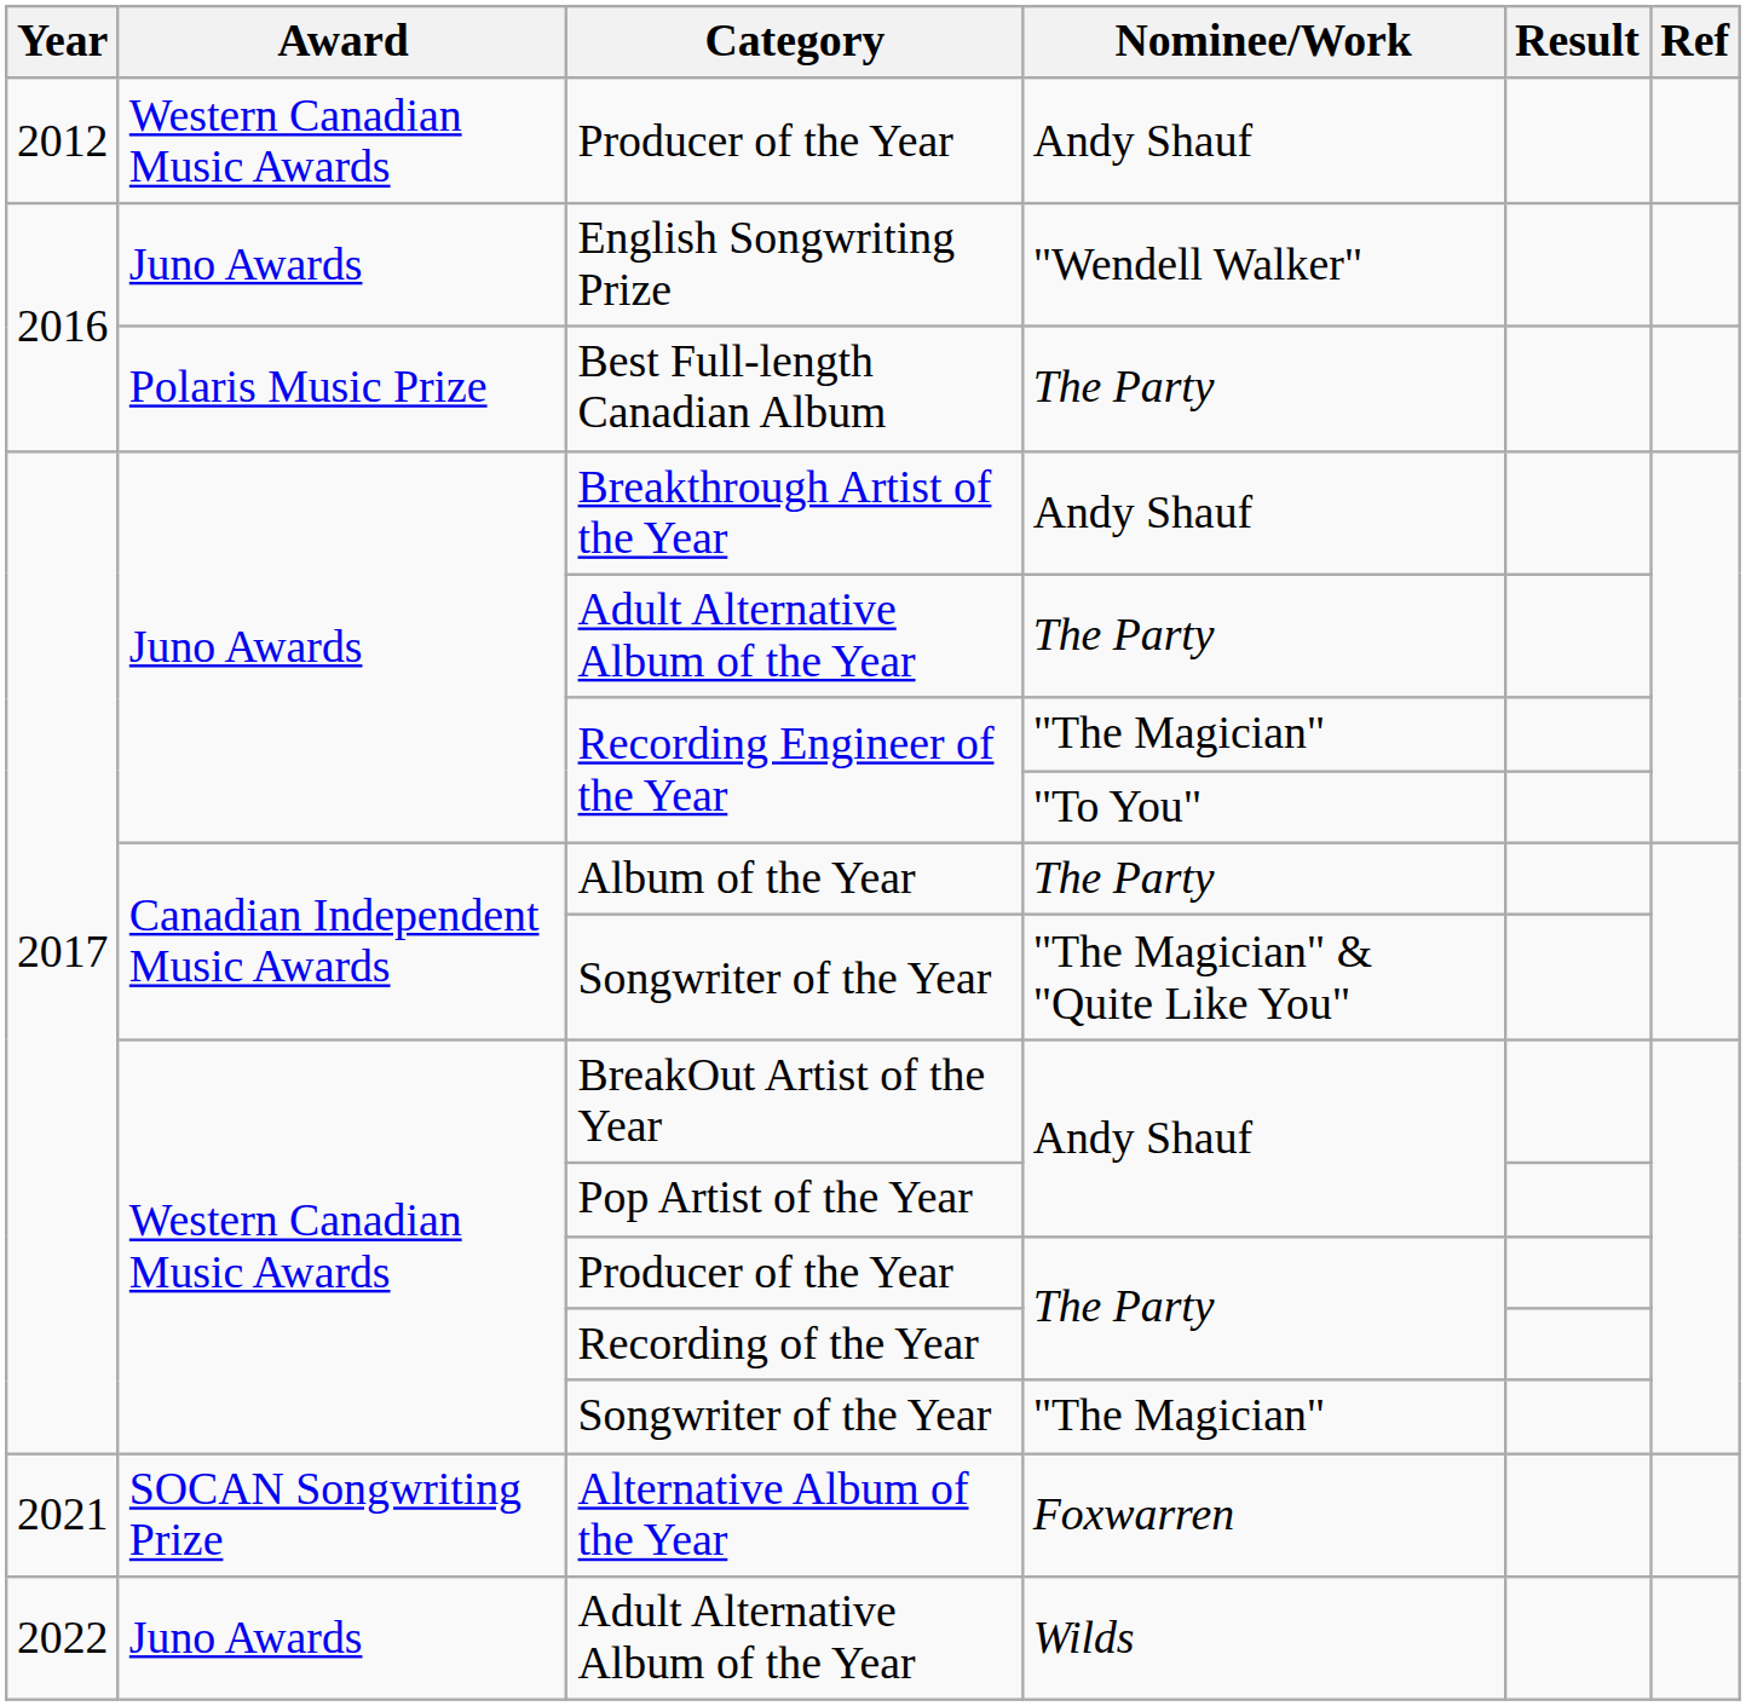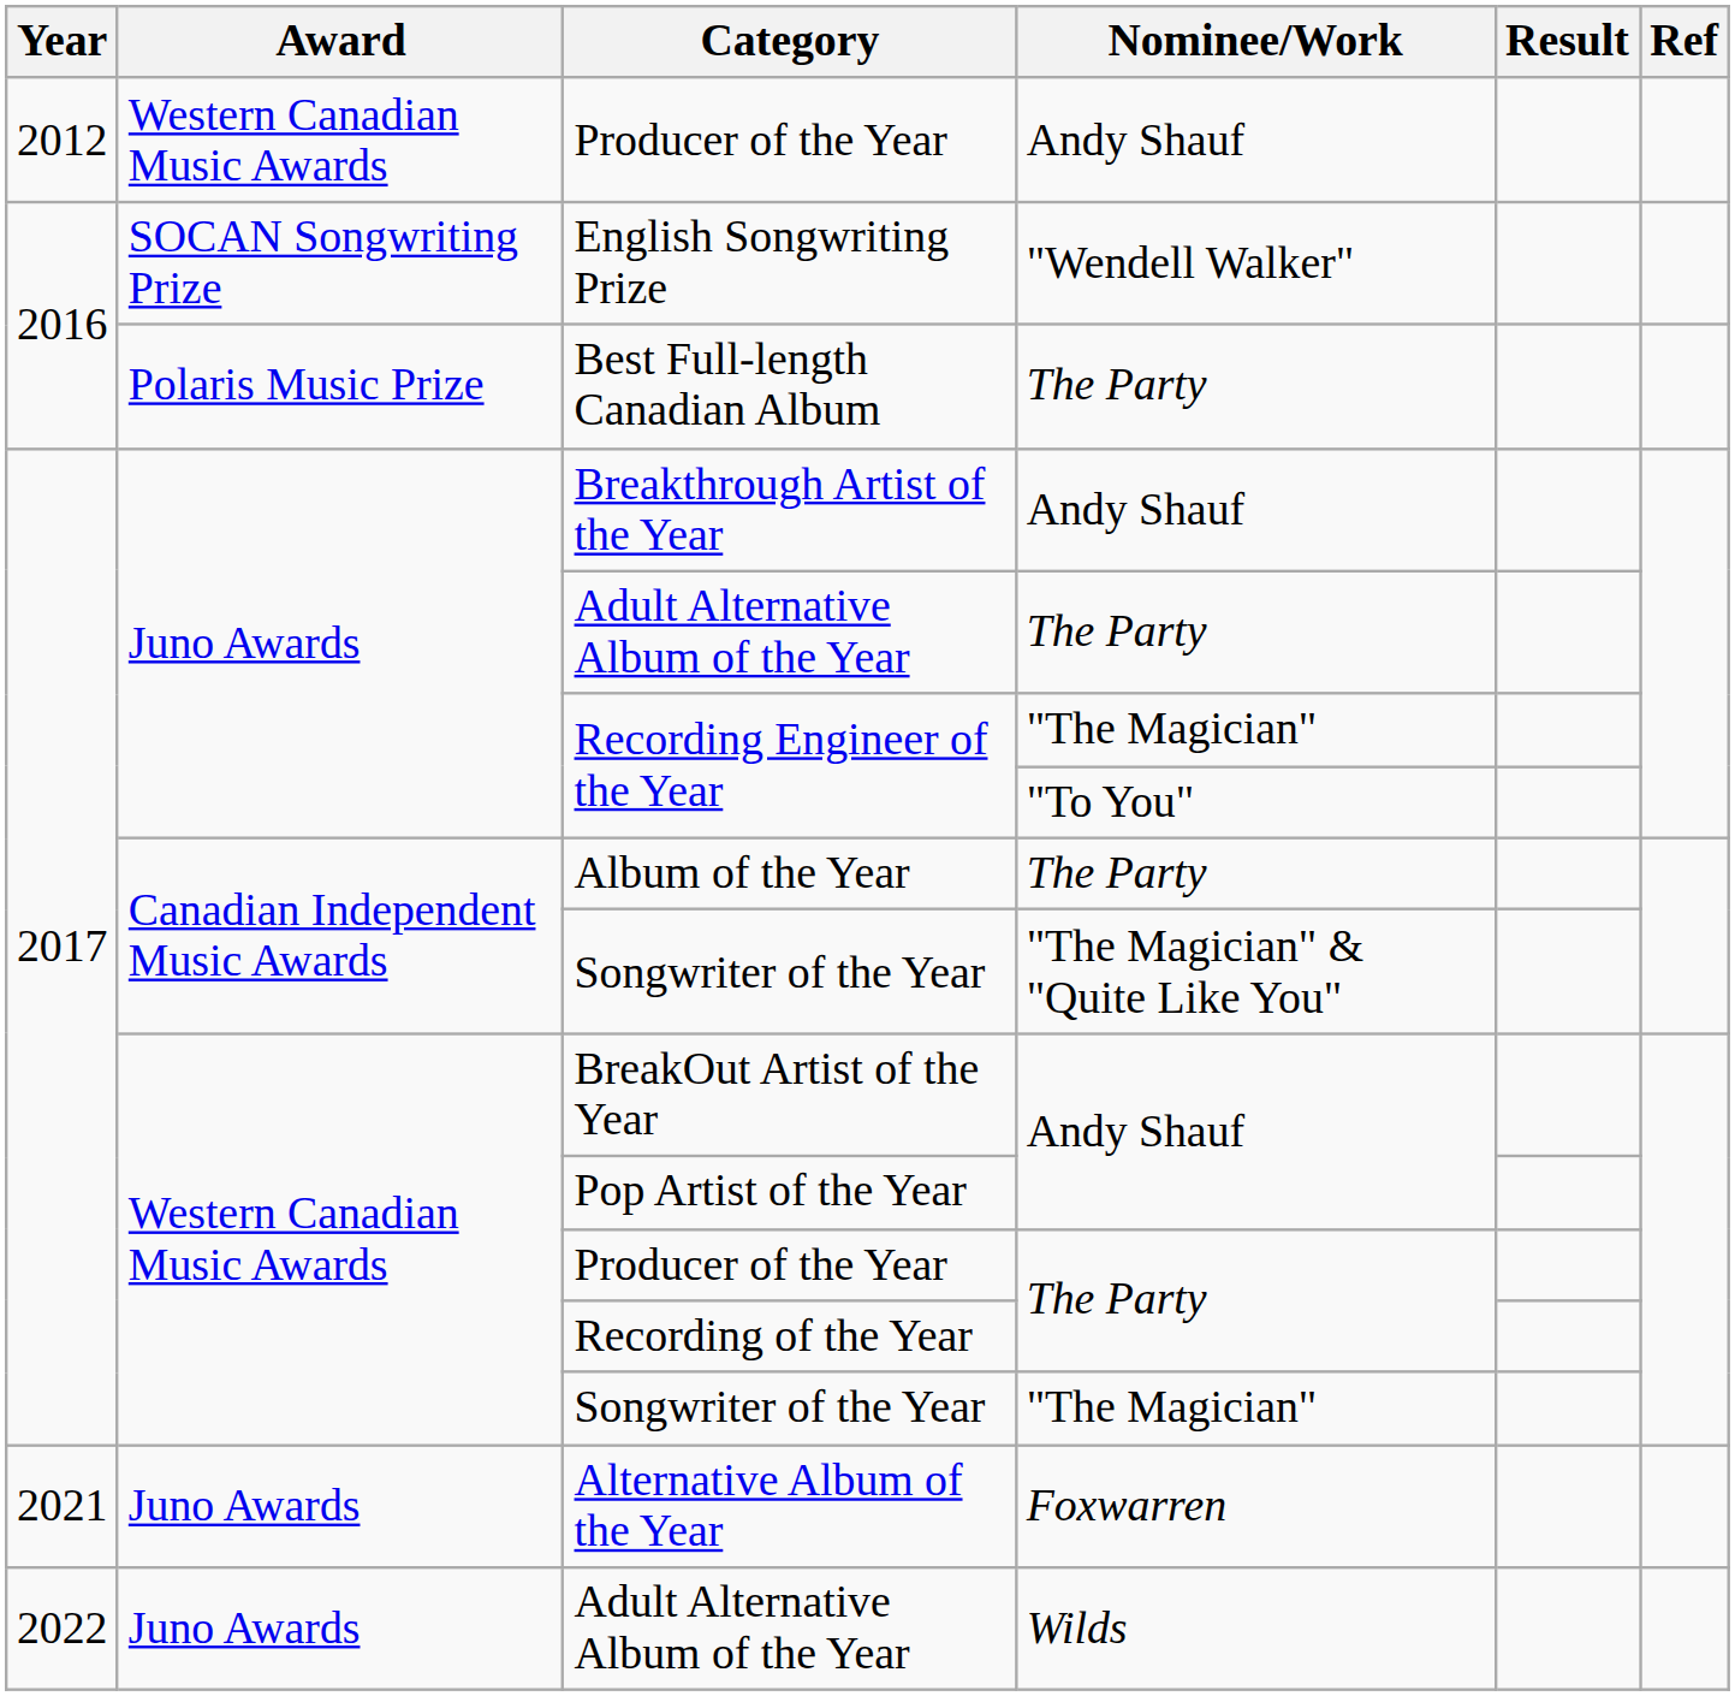 <table class="wikitable">
 <tr>
 <th>Year</th>
 <th>Award</th>
 <th>Category</th>
 <th>Nominee/Work</th>
 <th>Result</th>
 <th>Ref</th>
 </tr>
 <tr>
 <td>2012</td>
 <td><a href='#'>Western Canadian Music Awards</a></td>
 <td>Producer of the Year</td>
 <td>Andy Shauf</td>
 <td></td>
 <td></td>
 </tr>
 <tr>
 <td rowspan=2>2016</td>
-<td><a href='#'>Juno Awards</a></td>
+<td><a href='#'>SOCAN Songwriting Prize</a></td>
 <td>English Songwriting Prize</td>
 <td>"Wendell Walker"</td>
 <td></td>
 <td></td>
 </tr>
 <tr>
 <td><a href='#'>Polaris Music Prize</a></td>
 <td>Best Full-length Canadian Album</td>
 <td><em>The Party</em></td>
 <td></td>
 <td></td>
 </tr>
 <tr>
 <td rowspan=11>2017</td>
 <td rowspan=4><a href='#'>Juno Awards</a></td>
 <td><a href='#'>Breakthrough Artist of the Year</a></td>
 <td>Andy Shauf</td>
 <td></td>
 <td rowspan=4></td>
 </tr>
 <tr>
 <td><a href='#'>Adult Alternative Album of the Year</a></td>
 <td><em>The Party</em></td>
 <td></td>
 </tr>
 <tr>
 <td rowspan=2><a href='#'>Recording Engineer of the Year</a></td>
 <td>"The Magician"</td>
 <td></td>
 </tr>
 <tr>
 <td>"To You"</td>
 <td></td>
 </tr>
 <tr>
 <td rowspan=2><a href='#'>Canadian Independent Music Awards</a></td>
 <td>Album of the Year</td>
 <td><em>The Party</em></td>
 <td></td>
 <td rowspan=2></td>
 </tr>
 <tr>
 <td>Songwriter of the Year</td>
 <td>"The Magician" & "Quite Like You"</td>
 <td></td>
 </tr>
 <tr>
 <td rowspan=5><a href='#'>Western Canadian Music Awards</a></td>
 <td>BreakOut Artist of the Year</td>
 <td rowspan=2>Andy Shauf</td>
 <td></td>
 <td rowspan=5></td>
 </tr>
 <tr>
 <td>Pop Artist of the Year</td>
 <td></td>
 </tr>
 <tr>
 <td>Producer of the Year</td>
 <td rowspan=2><em>The Party</em></td>
 <td></td>
 </tr>
 <tr>
 <td>Recording of the Year</td>
 <td></td>
 </tr>
 <tr>
 <td>Songwriter of the Year</td>
 <td>"The Magician"</td>
 <td></td>
 </tr>
 <tr>
 <td>2021</td>
-<td><a href='#'>SOCAN Songwriting Prize</a></td>
+<td><a href='#'>Juno Awards</a></td>
 <td><a href='#'>Alternative Album of the Year</a></td>
 <td><em>Foxwarren</em></td>
 <td></td>
 </tr>
 <tr>
 <td>2022</td>
 <td><a href='#'>Juno Awards</a></td>
 <td>Adult Alternative Album of the Year</td>
 <td><em>Wilds</em></td>
 <td></td>
 <td></td>
 </tr>
 </table>
